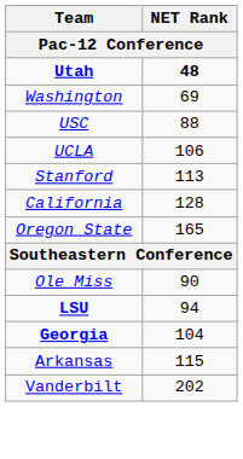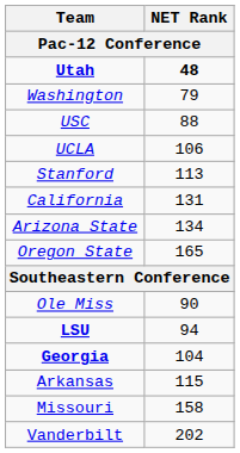 <table class="wikitable sortable" style="text-align: center;">
 <tr>
 <th>Team</th>
 <th>NET Rank</th>
 </tr>
 <tr>
 <th colspan="2">Pac-12 Conference</th>
 </tr>
 <tr>
 <td><strong><a href='#'>Utah</a></strong></td>
 <td><strong>48</strong></td>
 </tr>
 <tr>
 <td><em><a href='#'>Washington</a></em></td>
-<td>69</td>
+<td>79</td>
 </tr>
 <tr>
 <td><em><a href='#'>USC</a></em></td>
 <td>88</td>
 </tr>
 <tr>
 <td><em><a href='#'>UCLA</a></em></td>
 <td>106</td>
 </tr>
 <tr>
 <td><em><a href='#'>Stanford</a></em></td>
 <td>113</td>
 </tr>
 <tr>
 <td><em><a href='#'>California</a></em></td>
-<td>128</td>
+<td>131</td>
+</tr>
+<tr>
+<td><em><a href='#'>Arizona State</a></em></td>
+<td>134</td>
 </tr>
 <tr>
 <td><em><a href='#'>Oregon State</a></em></td>
 <td>165</td>
 </tr>
 <tr>
 <th colspan="2">Southeastern Conference</th>
 </tr>
 <tr>
 <td><em><a href='#'>Ole Miss</a></em></td>
 <td>90</td>
 </tr>
 <tr>
 <td><strong><a href='#'>LSU</a></strong></td>
 <td>94</td>
 </tr>
 <tr>
 <td><strong><a href='#'>Georgia</a></strong></td>
 <td>104</td>
 </tr>
 <tr>
 <td><a href='#'>Arkansas</a></td>
 <td>115</td>
 </tr>
 <tr>
+<td><a href='#'>Missouri</a></td>
+<td>158</td>
+</tr>
+<tr>
 <td><a href='#'>Vanderbilt</a></td>
 <td>202</td>
 </tr>
 </table>
